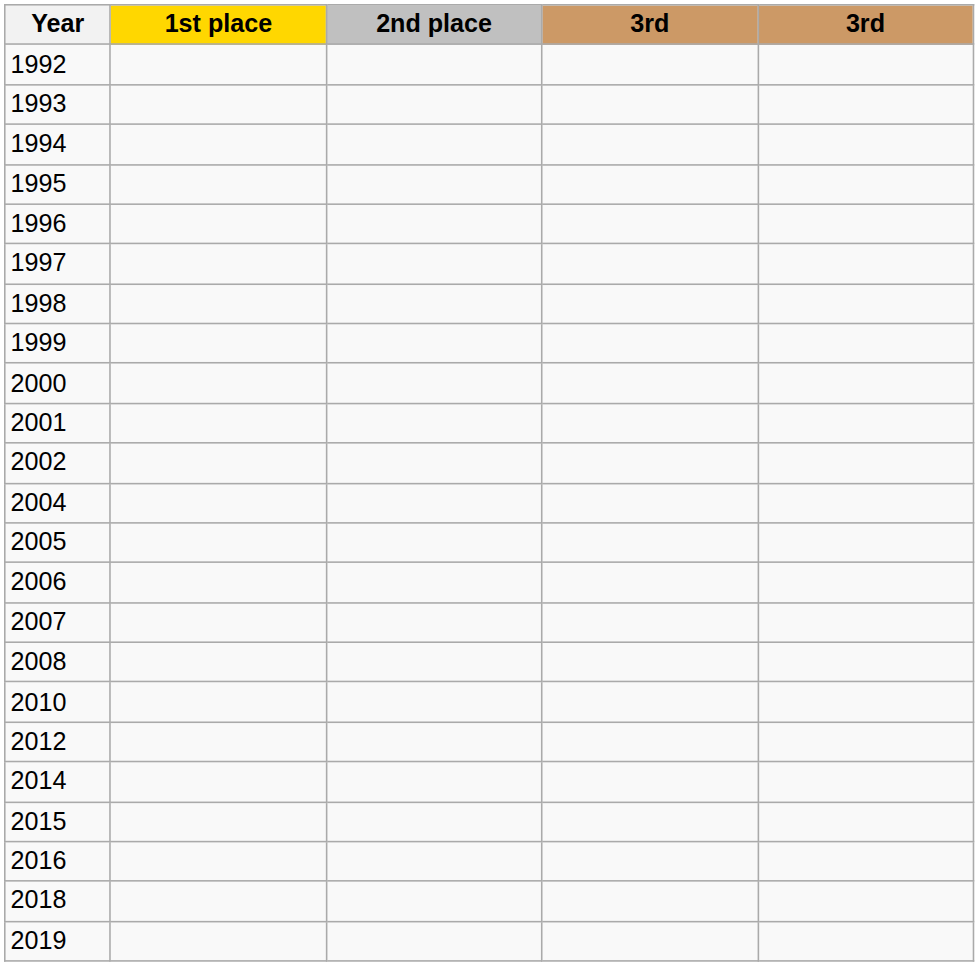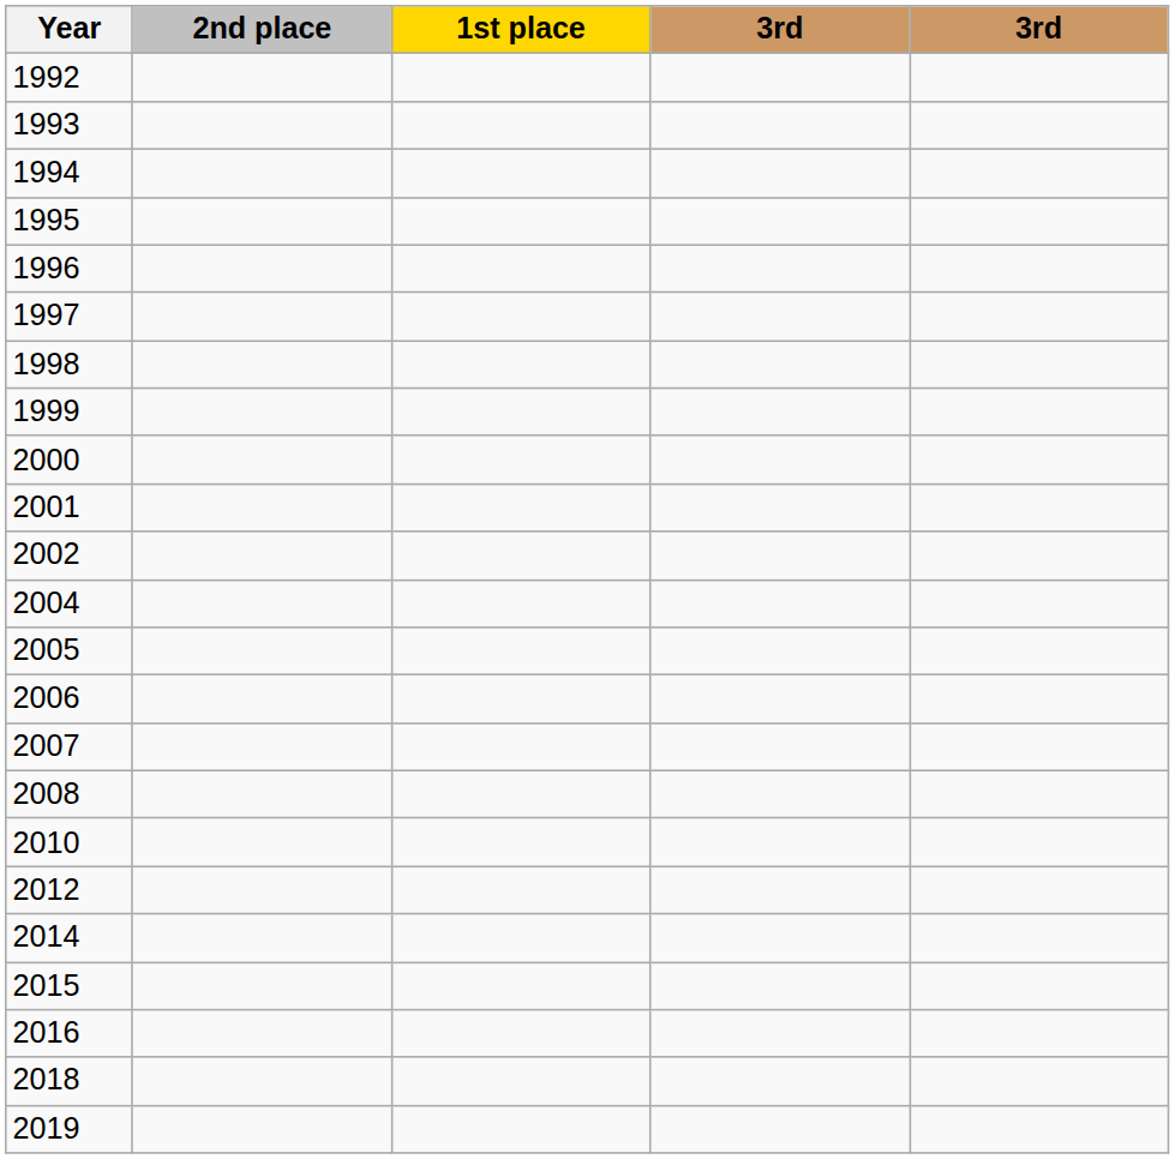 <table class="wikitable" style="text-align:left;">
 <tr>
 <th style="width:60px;">Year</th>
+<th style="width:130px; background: silver;">2nd place</th>
 <th style="width:130px; background: gold;">1st place</th>
-<th style="width:130px; background: silver;">2nd place</th>
 <th style="width:130px; background: #cc9966;">3rd</th>
 <th style="width:130px; background: #cc9966;">3rd</th>
 </tr>
 <tr>
 <td>1992</td>
 <td></td>
 <td></td>
 <td></td>
 <td></td>
 </tr>
 <tr>
 <td>1993</td>
 <td></td>
 <td></td>
 <td></td>
 <td></td>
 </tr>
 <tr>
 <td>1994</td>
 <td></td>
 <td></td>
 <td></td>
 <td></td>
 </tr>
 <tr>
 <td>1995</td>
 <td></td>
 <td></td>
 <td></td>
 <td></td>
 </tr>
 <tr>
 <td>1996</td>
 <td></td>
 <td></td>
 <td></td>
 <td></td>
 </tr>
 <tr>
 <td>1997</td>
 <td></td>
 <td></td>
 <td></td>
 <td></td>
 </tr>
 <tr>
 <td>1998</td>
 <td></td>
 <td></td>
 <td></td>
 <td></td>
 </tr>
 <tr>
 <td>1999</td>
 <td></td>
 <td></td>
 <td></td>
 <td></td>
 </tr>
 <tr>
 <td>2000</td>
 <td></td>
 <td></td>
 <td></td>
 <td></td>
 </tr>
 <tr>
 <td>2001</td>
 <td></td>
 <td></td>
 <td></td>
 <td></td>
 </tr>
 <tr>
 <td>2002</td>
 <td></td>
 <td></td>
 <td></td>
 <td></td>
 </tr>
 <tr>
 <td>2004</td>
 <td></td>
 <td></td>
 <td></td>
 <td></td>
 </tr>
 <tr>
 <td>2005</td>
 <td></td>
 <td></td>
 <td></td>
 <td></td>
 </tr>
 <tr>
 <td>2006</td>
 <td></td>
 <td></td>
 <td></td>
 <td></td>
 </tr>
 <tr>
 <td>2007</td>
 <td></td>
 <td></td>
 <td></td>
 <td></td>
 </tr>
 <tr>
 <td>2008</td>
 <td></td>
 <td></td>
 <td></td>
 <td></td>
 </tr>
 <tr>
 <td>2010</td>
 <td></td>
 <td></td>
 <td></td>
 <td></td>
 </tr>
 <tr>
 <td>2012</td>
 <td></td>
 <td></td>
 <td></td>
 <td></td>
 </tr>
 <tr>
 <td>2014</td>
 <td></td>
 <td></td>
 <td></td>
 <td></td>
 </tr>
 <tr>
 <td>2015</td>
 <td></td>
 <td></td>
 <td></td>
 <td></td>
 </tr>
 <tr>
 <td>2016</td>
 <td></td>
 <td></td>
 <td></td>
 <td></td>
 </tr>
 <tr>
 <td>2018</td>
 <td></td>
 <td></td>
 <td></td>
 <td></td>
 </tr>
 <tr>
 <td>2019</td>
 <td></td>
 <td></td>
 <td></td>
 <td></td>
 </tr>
 </table>
